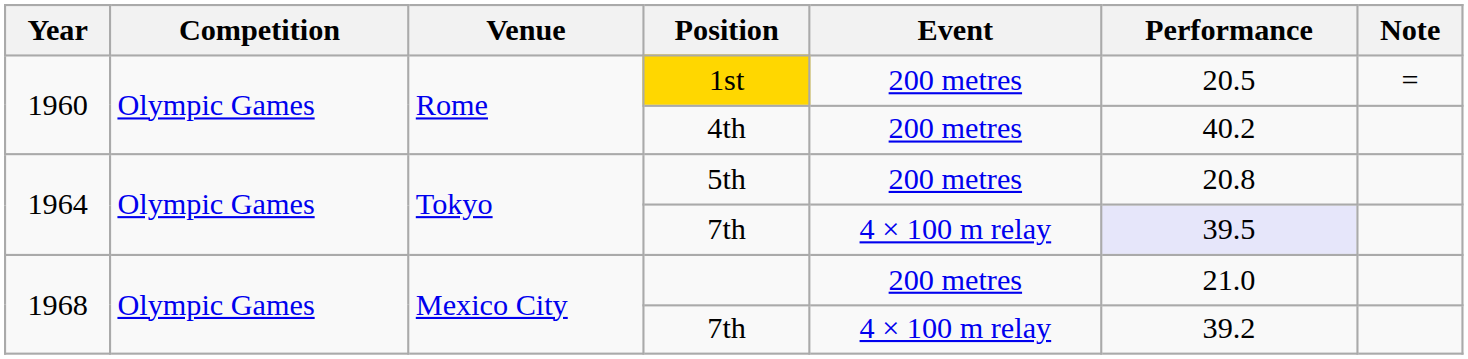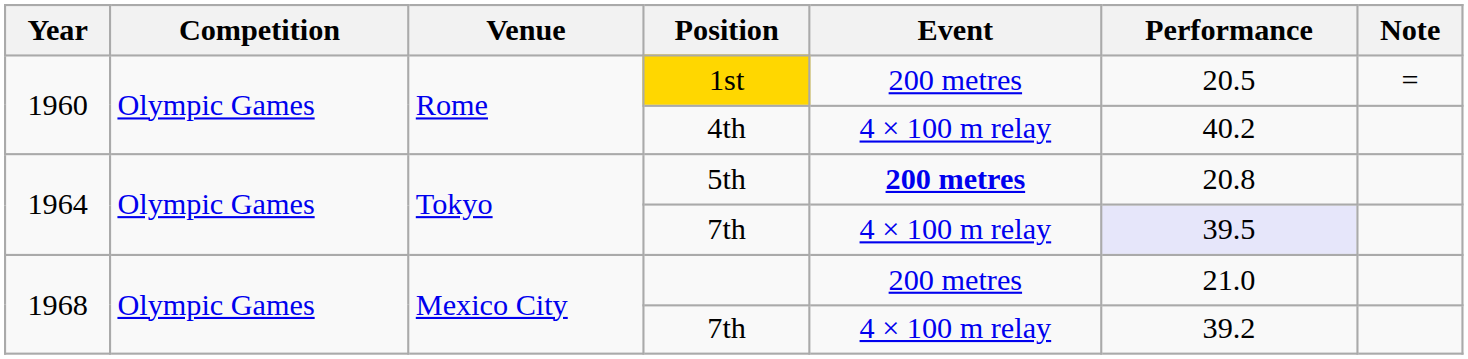 <table class="wikitable" width=55% style="font-size:90%; text-align:center;">
 <tr>
 <th>Year</th>
 <th>Competition</th>
 <th>Venue</th>
 <th>Position</th>
 <th>Event</th>
 <th>Performance</th>
 <th>Note</th>
 </tr>
 <tr>
 <td rowspan=2>1960</td>
 <td rowspan=2 align=left><a href='#'>Olympic Games</a></td>
 <td rowspan=2 align=left> <a href='#'>Rome</a></td>
 <td bgcolor=gold>1st</td>
 <td><a href='#'>200 metres</a></td>
 <td>20.5</td>
 <td>= </td>
 </tr>
 <tr>
 <td>4th</td>
-<td><a href='#'>200 metres</a></td>
+<td><a href='#'>4 × 100 m relay</a></td>
 <td>40.2</td>
 <td></td>
 </tr>
 <tr>
 <td rowspan=2>1964</td>
 <td rowspan=2 align=left><a href='#'>Olympic Games</a></td>
 <td rowspan=2 align=left> <a href='#'>Tokyo</a></td>
 <td>5th</td>
-<td><a href='#'>200 metres</a></td>
+<td><strong><a href='#'>200 metres</a></strong></td>
 <td>20.8</td>
 <td></td>
 </tr>
 <tr>
 <td>7th</td>
 <td><a href='#'>4 × 100 m relay</a></td>
 <td style="background: lavender;">39.5</td>
 <td></td>
 </tr>
 <tr>
 <td rowspan=2>1968</td>
 <td rowspan=2 align=left><a href='#'>Olympic Games</a></td>
 <td rowspan=2 align=left> <a href='#'>Mexico City</a></td>
 <td></td>
 <td><a href='#'>200 metres</a></td>
 <td>21.0</td>
 <td></td>
 </tr>
 <tr>
 <td>7th</td>
 <td><a href='#'>4 × 100 m relay</a></td>
 <td>39.2</td>
 <td></td>
 </tr>
 </table>
